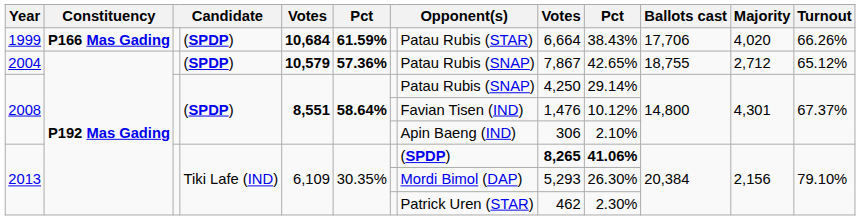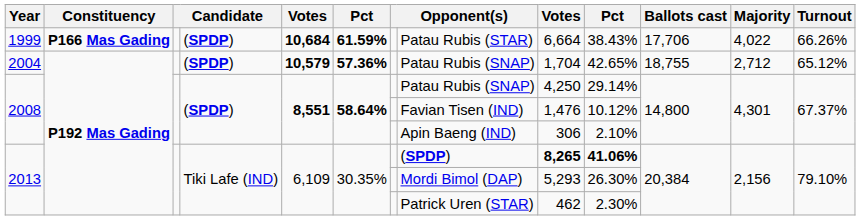 <table class="wikitable" style="margin:0.5em ; font-size:95%">
 <tr>
 <th>Year</th>
 <th>Constituency</th>
 <th colspan=2>Candidate</th>
 <th>Votes</th>
 <th>Pct</th>
 <th colspan=2>Opponent(s)</th>
 <th>Votes</th>
 <th>Pct</th>
 <th>Ballots cast</th>
 <th>Majority</th>
 <th>Turnout</th>
 </tr>
 <tr>
 <td><a href='#'>1999</a></td>
 <td><strong>P166 <a href='#'>Mas Gading</a></strong></td>
 <td></td>
 <td> (<a href='#'><strong>SPDP</strong></a>)</td>
 <td align="right"><strong>10,684</strong></td>
 <td><strong>61.59%</strong></td>
 <td></td>
 <td>Patau Rubis (<a href='#'>STAR</a>)</td>
 <td align="right">6,664</td>
 <td>38.43%</td>
 <td>17,706</td>
-<td>4,020</td>
+<td>4,022</td>
 <td>66.26%</td>
 </tr>
 <tr>
 <td><a href='#'>2004</a></td>
 <td rowspan=7><strong>P192 <a href='#'>Mas Gading</a></strong></td>
 <td></td>
 <td> (<a href='#'><strong>SPDP</strong></a>)</td>
 <td align="right"><strong>10,579</strong></td>
 <td><strong>57.36%</strong></td>
 <td bgcolor=></td>
 <td>Patau Rubis (<a href='#'>SNAP</a>)</td>
-<td align="right">7,867</td>
+<td align="right">1,704</td>
 <td>42.65%</td>
 <td>18,755</td>
 <td>2,712</td>
 <td>65.12%</td>
 </tr>
 <tr>
 <td rowspan=3><a href='#'>2008</a></td>
 <td rowspan=3 ></td>
 <td rowspan=3> (<a href='#'><strong>SPDP</strong></a>)</td>
 <td rowspan=3 align="right"><strong>8,551</strong></td>
 <td rowspan=3><strong>58.64%</strong></td>
 <td bgcolor=></td>
 <td>Patau Rubis (<a href='#'>SNAP</a>)</td>
 <td align="right">4,250</td>
 <td>29.14%</td>
 <td rowspan=3>14,800</td>
 <td rowspan=3>4,301</td>
 <td rowspan=3>67.37%</td>
 </tr>
 <tr>
 <td></td>
 <td>Favian Tisen (<a href='#'>IND</a>)</td>
 <td align="right">1,476</td>
 <td>10.12%</td>
 </tr>
 <tr>
 <td></td>
 <td>Apin Baeng (<a href='#'>IND</a>)</td>
 <td align="right">306</td>
 <td align="right">2.10%</td>
 </tr>
 <tr>
 <td rowspan=3><a href='#'>2013</a></td>
 <td rowspan=3 ></td>
 <td rowspan=3>Tiki Lafe (<a href='#'>IND</a>)</td>
 <td rowspan=3 align="right">6,109</td>
 <td rowspan=3>30.35%</td>
 <td></td>
 <td> (<a href='#'><strong>SPDP</strong></a>)</td>
 <td align="right"><strong>8,265</strong></td>
 <td><strong>41.06%</strong></td>
 <td rowspan=3>20,384</td>
 <td rowspan=3>2,156</td>
 <td rowspan=3>79.10%</td>
 </tr>
 <tr>
 <td></td>
 <td><a href='#'>Mordi Bimol</a> (<a href='#'>DAP</a>)</td>
 <td align="right">5,293</td>
 <td>26.30%</td>
 </tr>
 <tr>
 <td></td>
 <td>Patrick Uren (<a href='#'>STAR</a>)</td>
 <td align="right">462</td>
 <td align="right">2.30%</td>
 </tr>
 </table>
